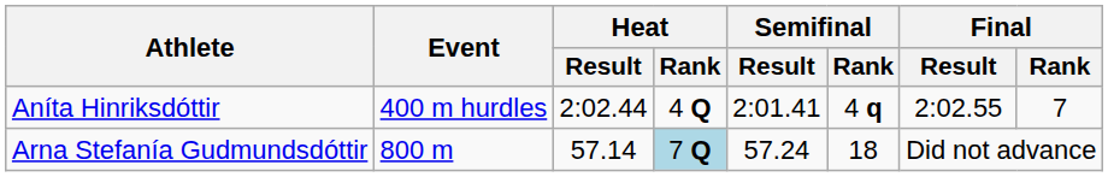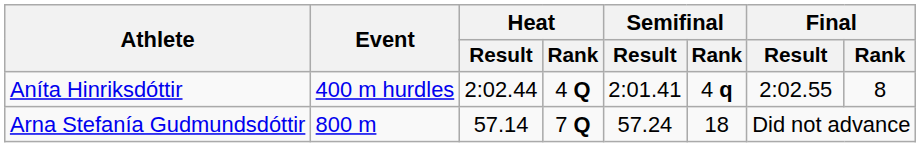 <table class="wikitable" style="font-size:90%">
 <tr>
 <th rowspan=2>Athlete</th>
 <th rowspan=2>Event</th>
 <th colspan=2>Heat</th>
 <th colspan=2>Semifinal</th>
 <th colspan=2>Final</th>
 </tr>
 <tr style="font-size:95%">
 <th>Result</th>
 <th>Rank</th>
 <th>Result</th>
 <th>Rank</th>
 <th>Result</th>
 <th>Rank</th>
 </tr>
 <tr align=center>
 <td align=left><a href='#'>Aníta Hinriksdóttir</a></td>
 <td style="text-align:left;"><a href='#'>400 m hurdles</a></td>
 <td>2:02.44</td>
 <td>4 <strong>Q</strong></td>
 <td>2:01.41</td>
 <td>4 <strong>q</strong></td>
 <td>2:02.55</td>
-<td>7</td>
+<td>8</td>
 </tr>
 <tr align="center">
 <td align=left><a href='#'>Arna Stefanía Gudmundsdóttir</a></td>
 <td style="text-align:left;"><a href='#'>800 m</a></td>
 <td>57.14 <strong></strong></td>
-<td style="background: lightblue;">7 <strong>Q</strong></td>
+<td>7 <strong>Q</strong></td>
 <td>57.24</td>
 <td>18</td>
 <td colspan="2">Did not advance</td>
 </tr>
 </table>
